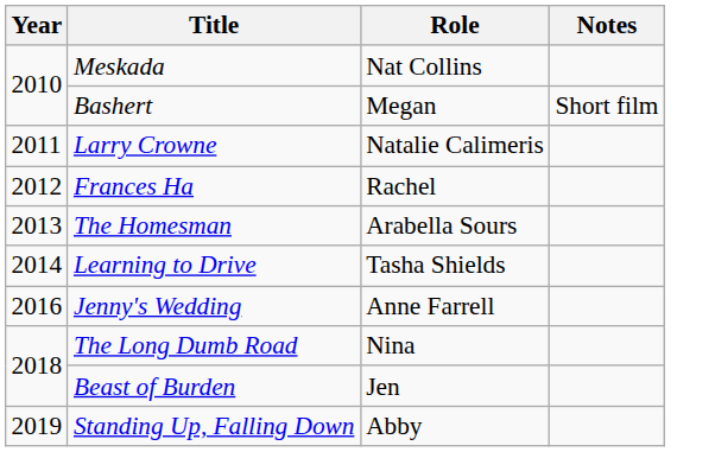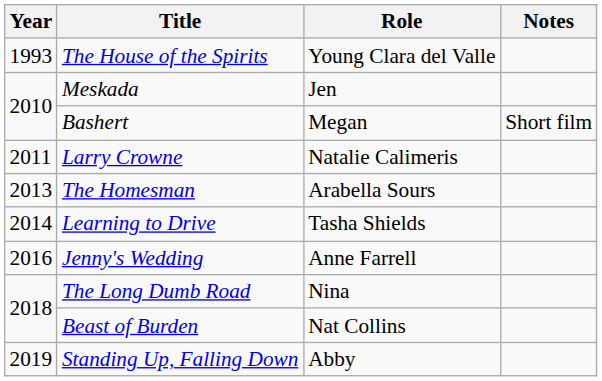 <table class="wikitable">
 <tr>
 <th>Year</th>
 <th>Title</th>
 <th>Role</th>
 <th>Notes</th>
 </tr>
 <tr>
+<td>1993</td>
+<td><em><a href='#'>The House of the Spirits</a></em></td>
+<td>Young Clara del Valle</td>
+<td></td>
+</tr>
+<tr>
 <td rowspan="2">2010</td>
 <td><em>Meskada</em></td>
-<td>Nat Collins</td>
+<td>Jen</td>
 <td></td>
 </tr>
 <tr>
 <td><em>Bashert</em></td>
 <td>Megan</td>
 <td>Short film</td>
 </tr>
 <tr>
 <td>2011</td>
 <td><em><a href='#'>Larry Crowne</a></em></td>
 <td>Natalie Calimeris</td>
-<td></td>
-</tr>
-<tr>
-<td>2012</td>
-<td><em><a href='#'>Frances Ha</a></em></td>
-<td>Rachel</td>
 <td></td>
 </tr>
 <tr>
 <td>2013</td>
 <td><em><a href='#'>The Homesman</a></em></td>
 <td>Arabella Sours</td>
 <td></td>
 </tr>
 <tr>
 <td>2014</td>
 <td><em><a href='#'>Learning to Drive</a></em></td>
 <td>Tasha Shields</td>
 <td></td>
 </tr>
 <tr>
 <td>2016</td>
 <td><em><a href='#'>Jenny's Wedding</a></em></td>
 <td>Anne Farrell</td>
 <td></td>
 </tr>
 <tr>
 <td rowspan="2">2018</td>
 <td><em><a href='#'>The Long Dumb Road</a></em></td>
 <td>Nina</td>
 <td></td>
 </tr>
 <tr>
 <td><em><a href='#'>Beast of Burden</a></em></td>
-<td>Jen</td>
+<td>Nat Collins</td>
 <td></td>
 </tr>
 <tr>
 <td>2019</td>
 <td><em><a href='#'>Standing Up, Falling Down</a></em></td>
 <td>Abby</td>
 <td></td>
 </tr>
 </table>
